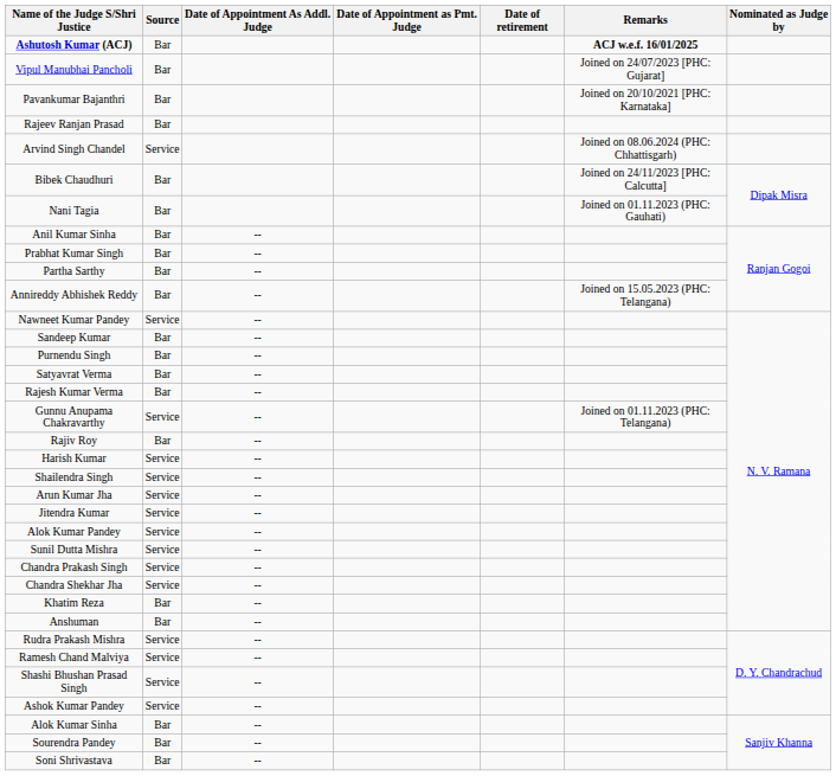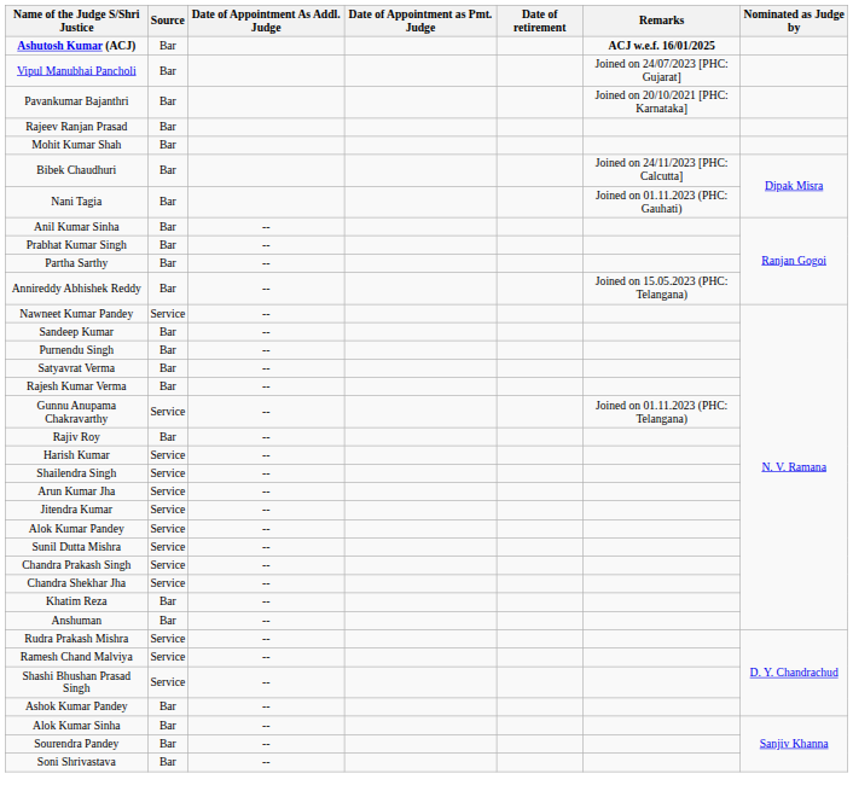 <table class="wikitable sortable static-row-numbers static-row-header" style="text-align:center" width="92%">
 <tr>
 <th>Name of the Judge S/Shri Justice</th>
 <th>Source</th>
 <th>Date of Appointment As Addl. Judge</th>
 <th>Date of Appointment as Pmt. Judge</th>
 <th>Date of retirement</th>
 <th>Remarks</th>
 <th>Nominated as Judge by</th>
 </tr>
 <tr>
 <td><strong><a href='#'>Ashutosh Kumar</a>  (ACJ)</strong></td>
 <td>Bar</td>
 <td></td>
 <td></td>
 <td></td>
 <td><strong>ACJ w.e.f. 16/01/2025</strong></td>
 <td></td>
 </tr>
 <tr>
 <td><a href='#'>Vipul Manubhai Pancholi</a></td>
 <td>Bar</td>
 <td></td>
 <td></td>
 <td></td>
 <td>Joined on 24/07/2023 [PHC: Gujarat]</td>
 <td></td>
 </tr>
 <tr>
 <td>Pavankumar Bajanthri</td>
 <td>Bar</td>
 <td></td>
 <td></td>
 <td></td>
 <td>Joined on 20/10/2021 [PHC: Karnataka]</td>
 <td></td>
 </tr>
 <tr>
 <td>Rajeev Ranjan Prasad</td>
 <td>Bar</td>
 <td></td>
 <td></td>
 <td></td>
 <td></td>
 <td></td>
 </tr>
 <tr>
-<td>Arvind Singh Chandel</td>
-<td>Service</td>
+<td>Mohit Kumar Shah</td>
+<td>Bar</td>
 <td></td>
 <td></td>
 <td></td>
-<td>Joined on 08.06.2024 (PHC: Chhattisgarh)</td>
+<td></td>
 <td></td>
 </tr>
 <tr>
 <td>Bibek Chaudhuri</td>
 <td>Bar</td>
 <td></td>
 <td></td>
 <td></td>
 <td>Joined on 24/11/2023 [PHC: Calcutta]</td>
 <td rowspan="2"><a href='#'>Dipak Misra</a></td>
 </tr>
 <tr>
 <td>Nani Tagia</td>
 <td>Bar</td>
 <td></td>
 <td></td>
 <td></td>
 <td>Joined on 01.11.2023 (PHC: Gauhati)</td>
 </tr>
 <tr>
 <td>Anil Kumar Sinha</td>
 <td>Bar</td>
 <td>--</td>
 <td></td>
 <td></td>
 <td></td>
 <td rowspan="4"><a href='#'>Ranjan Gogoi</a></td>
 </tr>
 <tr>
 <td>Prabhat Kumar Singh</td>
 <td>Bar</td>
 <td>--</td>
 <td></td>
 <td></td>
 <td></td>
 </tr>
 <tr>
 <td>Partha Sarthy</td>
 <td>Bar</td>
 <td>--</td>
 <td></td>
 <td></td>
 <td></td>
 </tr>
 <tr>
 <td>Annireddy Abhishek Reddy</td>
 <td>Bar</td>
 <td>--</td>
 <td></td>
 <td></td>
 <td>Joined on 15.05.2023 (PHC: Telangana)</td>
 </tr>
 <tr>
 <td>Nawneet Kumar Pandey</td>
 <td>Service</td>
 <td>--</td>
 <td></td>
 <td></td>
 <td></td>
 <td rowspan="17"><a href='#'>N. V. Ramana</a></td>
 </tr>
 <tr>
 <td>Sandeep Kumar</td>
 <td>Bar</td>
 <td>--</td>
 <td></td>
 <td></td>
 <td></td>
 </tr>
 <tr>
 <td>Purnendu Singh</td>
 <td>Bar</td>
 <td>--</td>
 <td></td>
 <td></td>
 <td></td>
 </tr>
 <tr>
 <td>Satyavrat Verma</td>
 <td>Bar</td>
 <td>--</td>
 <td></td>
 <td></td>
 <td></td>
 </tr>
 <tr>
 <td>Rajesh Kumar Verma</td>
 <td>Bar</td>
 <td>--</td>
 <td></td>
 <td></td>
 <td></td>
 </tr>
 <tr>
 <td>Gunnu Anupama Chakravarthy</td>
 <td>Service</td>
 <td>--</td>
 <td></td>
 <td></td>
 <td>Joined on 01.11.2023 (PHC: Telangana)</td>
 </tr>
 <tr>
 <td>Rajiv Roy</td>
 <td>Bar</td>
 <td>--</td>
 <td></td>
 <td></td>
 <td></td>
 </tr>
 <tr>
 <td>Harish Kumar</td>
 <td>Service</td>
 <td>--</td>
 <td></td>
 <td></td>
 <td></td>
 </tr>
 <tr>
 <td>Shailendra Singh</td>
 <td>Service</td>
 <td>--</td>
 <td></td>
 <td></td>
 <td></td>
 </tr>
 <tr>
 <td>Arun Kumar Jha</td>
 <td>Service</td>
 <td>--</td>
 <td></td>
 <td></td>
 <td></td>
 </tr>
 <tr>
 <td>Jitendra Kumar</td>
 <td>Service</td>
 <td>--</td>
 <td></td>
 <td></td>
 <td></td>
 </tr>
 <tr>
 <td>Alok Kumar Pandey</td>
 <td>Service</td>
 <td>--</td>
 <td></td>
 <td></td>
 <td></td>
 </tr>
 <tr>
 <td>Sunil Dutta Mishra</td>
 <td>Service</td>
 <td>--</td>
 <td></td>
 <td></td>
 <td></td>
 </tr>
 <tr>
 <td>Chandra Prakash Singh</td>
 <td>Service</td>
 <td>--</td>
 <td></td>
 <td></td>
 <td></td>
 </tr>
 <tr>
 <td>Chandra Shekhar Jha</td>
 <td>Service</td>
 <td>--</td>
 <td></td>
 <td></td>
 <td></td>
 </tr>
 <tr>
 <td>Khatim Reza</td>
 <td>Bar</td>
 <td>--</td>
 <td></td>
 <td></td>
 <td></td>
 </tr>
 <tr>
 <td>Anshuman</td>
 <td>Bar</td>
 <td>--</td>
 <td></td>
 <td></td>
 <td></td>
 </tr>
 <tr>
 <td>Rudra Prakash Mishra</td>
 <td>Service</td>
 <td>--</td>
 <td></td>
 <td></td>
 <td></td>
 <td rowspan="4"><a href='#'>D. Y. Chandrachud</a></td>
 </tr>
 <tr>
 <td>Ramesh Chand Malviya</td>
 <td>Service</td>
 <td>--</td>
 <td></td>
 <td></td>
 <td></td>
 </tr>
 <tr>
 <td>Shashi Bhushan Prasad Singh</td>
 <td>Service</td>
 <td>--</td>
 <td></td>
 <td></td>
 <td></td>
 </tr>
 <tr>
 <td>Ashok Kumar Pandey</td>
-<td>Service</td>
+<td>Bar</td>
 <td>--</td>
 <td></td>
 <td></td>
 <td></td>
 </tr>
 <tr>
 <td>Alok Kumar Sinha</td>
 <td>Bar</td>
 <td>--</td>
 <td></td>
 <td></td>
 <td></td>
 <td rowspan="3"><a href='#'>Sanjiv Khanna</a></td>
 </tr>
 <tr>
 <td>Sourendra Pandey</td>
 <td>Bar</td>
 <td>--</td>
 <td></td>
 <td></td>
 <td></td>
 </tr>
 <tr>
 <td>Soni Shrivastava</td>
 <td>Bar</td>
 <td>--</td>
 <td></td>
 <td></td>
 <td></td>
 </tr>
 </table>
